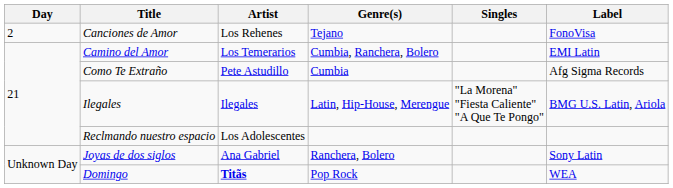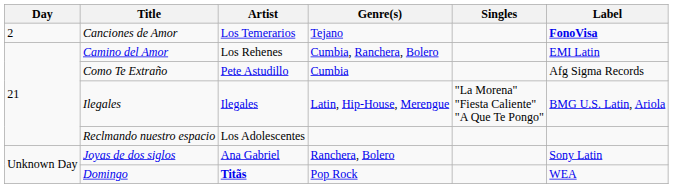 <table class="wikitable sortable" style="text-align: left;">
 <tr>
 <th>Day</th>
 <th>Title</th>
 <th>Artist</th>
 <th>Genre(s)</th>
 <th>Singles</th>
 <th>Label</th>
 </tr>
 <tr>
 <td>2</td>
 <td><em>Canciones de Amor</em></td>
-<td>Los Rehenes</td>
+<td><a href='#'>Los Temerarios</a></td>
 <td><a href='#'>Tejano</a></td>
 <td></td>
-<td><a href='#'>FonoVisa</a></td>
+<td><strong><a href='#'>FonoVisa</a></strong></td>
 </tr>
 <tr>
 <td rowspan="4">21</td>
 <td><em><a href='#'>Camino del Amor</a></em></td>
-<td><a href='#'>Los Temerarios</a></td>
+<td>Los Rehenes</td>
 <td><a href='#'>Cumbia</a>, <a href='#'>Ranchera</a>, <a href='#'>Bolero</a></td>
 <td></td>
 <td><a href='#'>EMI Latin</a></td>
 </tr>
 <tr>
 <td><em>Como Te Extraño</em></td>
 <td><a href='#'>Pete Astudillo</a></td>
 <td><a href='#'>Cumbia</a></td>
 <td></td>
 <td>Afg Sigma Records</td>
 </tr>
 <tr>
 <td><em>Ilegales</em></td>
 <td><a href='#'>Ilegales</a></td>
 <td><a href='#'>Latin</a>, <a href='#'>Hip-House</a>, <a href='#'>Merengue</a></td>
 <td>"La Morena"<br>"Fiesta Caliente"<br>"A Que Te Pongo"</td>
 <td><a href='#'>BMG U.S. Latin</a>, <a href='#'>Ariola</a></td>
 </tr>
 <tr>
 <td><em>Reclmando nuestro espacio</em></td>
 <td>Los Adolescentes</td>
 <td></td>
 <td></td>
 <td></td>
 </tr>
 <tr>
 <td rowspan="2">Unknown Day</td>
 <td><em><a href='#'>Joyas de dos siglos</a></em></td>
 <td><a href='#'>Ana Gabriel</a></td>
 <td><a href='#'>Ranchera</a>, <a href='#'>Bolero</a></td>
 <td></td>
 <td><a href='#'>Sony Latin</a></td>
 </tr>
 <tr>
 <td><em><a href='#'>Domingo</a></em></td>
 <td><strong><a href='#'>Titãs</a></strong></td>
 <td><a href='#'>Pop Rock</a></td>
 <td></td>
 <td><a href='#'>WEA</a></td>
 </tr>
 </table>
